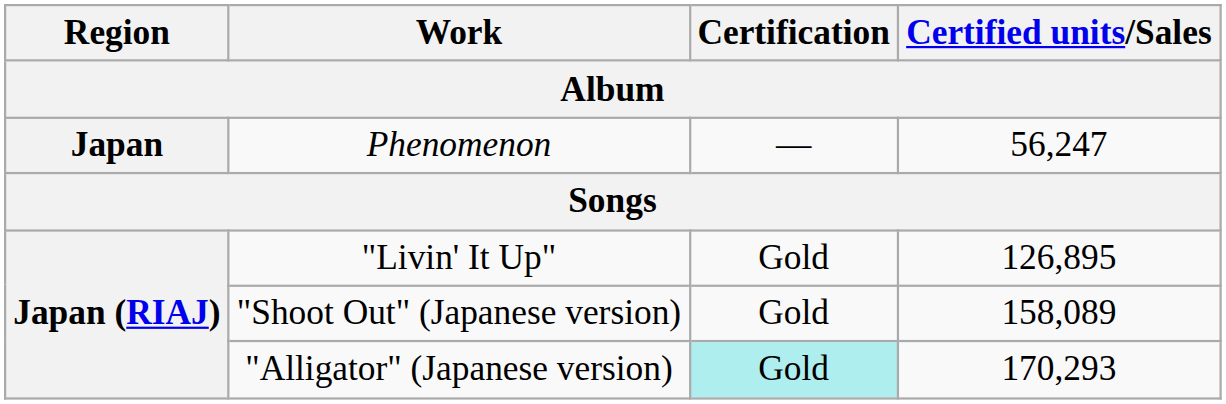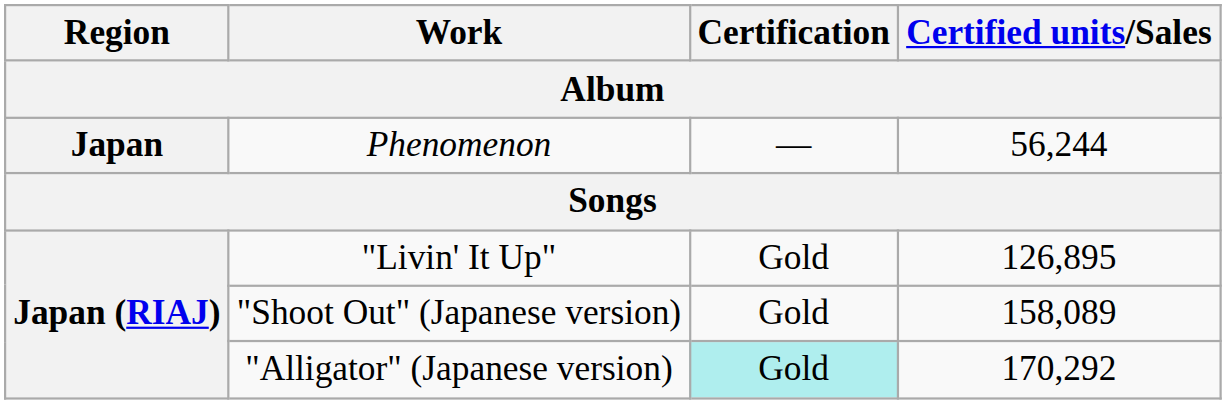 <table class="wikitable sortable plainrowheaders" style="text-align:center">
 <tr>
 <th>Region</th>
 <th>Work</th>
 <th>Certification</th>
 <th><a href='#'>Certified units</a>/Sales</th>
 </tr>
 <tr>
 <th colspan="4">Album</th>
 </tr>
 <tr>
 <th scope="row">Japan</th>
 <td align="center"><em>Phenomenon</em></td>
 <td align="center">—</td>
-<td align="center">56,247</td>
+<td align="center">56,244</td>
 </tr>
 <tr>
 <th colspan="4">Songs</th>
 </tr>
 <tr>
 <th scope="row" rowspan="3">Japan (<a href='#'>RIAJ</a>)</th>
 <td align="center">"Livin' It Up"</td>
 <td align="center">Gold</td>
 <td align="center">126,895 </td>
 </tr>
 <tr>
 <td align="center">"Shoot Out" (Japanese version)</td>
 <td align="center">Gold</td>
 <td align="center">158,089 </td>
 </tr>
 <tr>
 <td align="center">"Alligator" (Japanese version)</td>
 <td align="center" style="background: paleturquoise;">Gold</td>
-<td align="center">170,293 </td>
+<td align="center">170,292 </td>
 </tr>
 </table>
